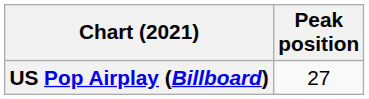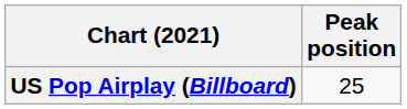 <table class="wikitable plainrowheaders" style="text-align:center">
 <tr>
 <th>Chart (2021)</th>
 <th>Peak<br>position</th>
 </tr>
 <tr>
 <th scope="row">US <a href='#'>Pop Airplay</a> (<em><a href='#'>Billboard</a></em>)</th>
-<td>27</td>
+<td>25</td>
 </tr>
 </table>
